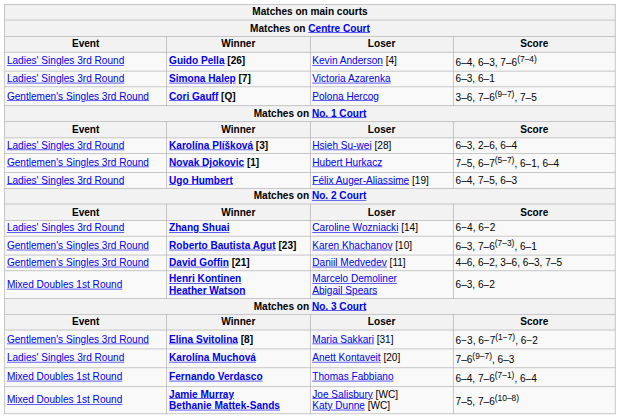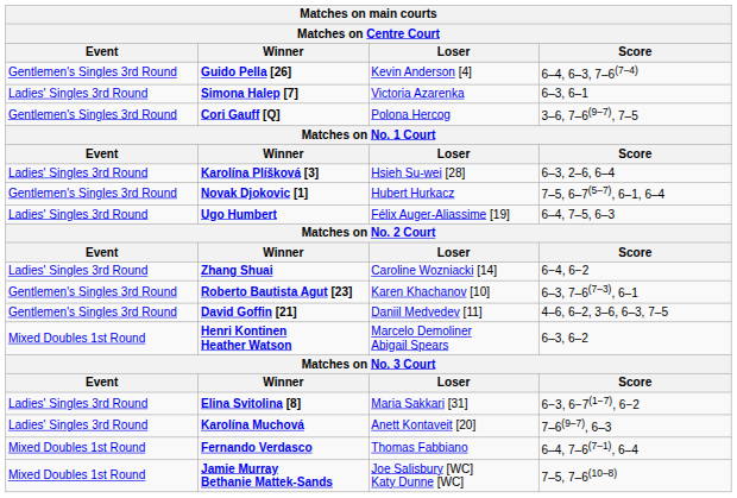 <table class="wikitable collapsible uncollapsed" style="margin:auto;">
 <tr>
 <th colspan="4" style="white-space:nowrap;">Matches on main courts</th>
 </tr>
 <tr>
 <th colspan="4">Matches on <a href='#'>Centre Court</a></th>
 </tr>
 <tr>
 <th width=250>Event</th>
 <th width=220>Winner</th>
 <th width=220>Loser</th>
 <th width=250>Score</th>
 </tr>
 <tr>
-<td><a href='#'>Ladies' Singles 3rd Round</a></td>
+<td><a href='#'>Gentlemen's Singles 3rd Round</a></td>
 <td> <strong><a href='#'>Guido Pella</a> [26]</strong></td>
 <td> <a href='#'>Kevin Anderson</a> [4]</td>
 <td>6–4, 6–3, 7–6<sup>(7–4)</sup></td>
 </tr>
 <tr>
 <td><a href='#'>Ladies' Singles 3rd Round</a></td>
 <td> <strong><a href='#'>Simona Halep</a> [7]</strong></td>
 <td> <a href='#'>Victoria Azarenka</a></td>
 <td>6–3, 6–1</td>
 </tr>
 <tr>
 <td><a href='#'>Gentlemen's Singles 3rd Round</a></td>
 <td> <strong><a href='#'>Cori Gauff</a> [Q]</strong></td>
 <td> <a href='#'>Polona Hercog</a></td>
 <td>3–6, 7–6<sup>(9–7)</sup>, 7–5</td>
 </tr>
 <tr>
 <th colspan="4">Matches on <a href='#'>No. 1 Court</a></th>
 </tr>
 <tr>
 <th width=220>Event</th>
 <th width=220>Winner</th>
 <th width=220>Loser</th>
 <th width=250>Score</th>
 </tr>
 <tr>
 <td><a href='#'>Ladies' Singles 3rd Round</a></td>
 <td> <strong><a href='#'>Karolína Plíšková</a> [3]</strong></td>
 <td> <a href='#'>Hsieh Su-wei</a> [28]</td>
 <td>6–3, 2–6, 6–4</td>
 </tr>
 <tr>
 <td><a href='#'>Gentlemen's Singles 3rd Round</a></td>
 <td> <strong><a href='#'>Novak Djokovic</a> [1]</strong></td>
 <td> <a href='#'>Hubert Hurkacz</a></td>
 <td>7–5, 6–7<sup>(5–7)</sup>, 6–1, 6–4</td>
 </tr>
 <tr>
 <td><a href='#'>Ladies' Singles 3rd Round</a></td>
 <td> <strong><a href='#'>Ugo Humbert</a></strong></td>
 <td> <a href='#'>Félix Auger-Aliassime</a> [19]</td>
 <td>6–4, 7–5, 6–3</td>
 </tr>
 <tr>
 <th colspan="4">Matches on <a href='#'>No. 2 Court</a></th>
 </tr>
 <tr>
 <th width=220>Event</th>
 <th width=220>Winner</th>
 <th width=220>Loser</th>
 <th width=250>Score</th>
 </tr>
 <tr>
 <td><a href='#'>Ladies' Singles 3rd Round</a></td>
 <td> <strong><a href='#'>Zhang Shuai</a></strong></td>
 <td> <a href='#'>Caroline Wozniacki</a> [14]</td>
 <td>6−4, 6−2</td>
 </tr>
 <tr>
 <td><a href='#'>Gentlemen's Singles 3rd Round</a></td>
 <td> <strong><a href='#'>Roberto Bautista Agut</a> [23]</strong></td>
 <td> <a href='#'>Karen Khachanov</a> [10]</td>
 <td>6–3, 7–6<sup>(7–3)</sup>, 6–1</td>
 </tr>
 <tr>
 <td><a href='#'>Gentlemen's Singles 3rd Round</a></td>
 <td> <strong><a href='#'>David Goffin</a> [21]</strong></td>
 <td> <a href='#'>Daniil Medvedev</a> [11]</td>
 <td>4–6, 6–2, 3–6, 6–3, 7–5</td>
 </tr>
 <tr>
 <td><a href='#'>Mixed Doubles 1st Round</a></td>
 <td> <strong><a href='#'>Henri Kontinen</a></strong><br> <strong><a href='#'>Heather Watson</a></strong></td>
 <td> <a href='#'>Marcelo Demoliner</a><br> <a href='#'>Abigail Spears</a></td>
 <td>6–3, 6–2</td>
 </tr>
 <tr>
 <th colspan="4">Matches on <a href='#'>No. 3 Court</a></th>
 </tr>
 <tr>
 <th width=220>Event</th>
 <th width=220>Winner</th>
 <th width=220>Loser</th>
 <th width=250>Score</th>
 </tr>
 <tr>
-<td><a href='#'>Gentlemen's Singles 3rd Round</a></td>
+<td><a href='#'>Ladies' Singles 3rd Round</a></td>
 <td> <strong><a href='#'>Elina Svitolina</a> [8]</strong></td>
 <td> <a href='#'>Maria Sakkari</a> [31]</td>
 <td>6−3, 6−7<sup>(1−7)</sup>, 6−2</td>
 </tr>
 <tr>
 <td><a href='#'>Ladies' Singles 3rd Round</a></td>
 <td> <strong><a href='#'>Karolína Muchová</a></strong></td>
 <td> <a href='#'>Anett Kontaveit</a> [20]</td>
 <td>7–6<sup>(9–7)</sup>, 6–3</td>
 </tr>
 <tr>
 <td><a href='#'>Mixed Doubles 1st Round</a></td>
 <td> <strong><a href='#'>Fernando Verdasco</a></strong></td>
 <td> <a href='#'>Thomas Fabbiano</a></td>
 <td>6–4, 7–6<sup>(7–1)</sup>, 6–4</td>
 </tr>
 <tr>
 <td><a href='#'>Mixed Doubles 1st Round</a></td>
 <td> <strong><a href='#'>Jamie Murray</a></strong><br> <strong><a href='#'>Bethanie Mattek-Sands</a></strong></td>
 <td> <a href='#'>Joe Salisbury</a> [WC]<br> <a href='#'>Katy Dunne</a> [WC]</td>
 <td>7–5, 7–6<sup>(10–8)</sup></td>
 </tr>
 </table>
